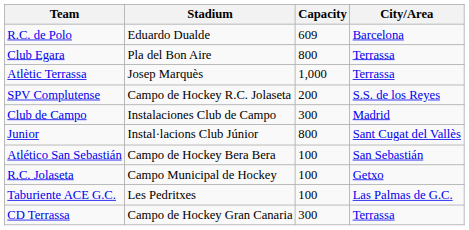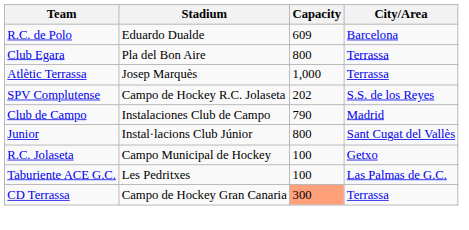 <table class="wikitable sortable">
 <tr>
 <th>Team</th>
 <th>Stadium</th>
 <th>Capacity</th>
 <th>City/Area</th>
 </tr>
 <tr>
 <td><a href='#'>R.C. de Polo</a></td>
 <td>Eduardo Dualde</td>
 <td>609</td>
 <td><a href='#'>Barcelona</a></td>
 </tr>
 <tr>
 <td><a href='#'>Club Egara</a></td>
 <td>Pla del Bon Aire</td>
 <td>800</td>
 <td><a href='#'>Terrassa</a></td>
 </tr>
 <tr>
 <td><a href='#'>Atlètic Terrassa</a></td>
 <td>Josep Marquès</td>
 <td>1,000</td>
 <td><a href='#'>Terrassa</a></td>
 </tr>
 <tr>
 <td><a href='#'>SPV Complutense</a></td>
 <td>Campo de Hockey R.C. Jolaseta</td>
-<td>200</td>
+<td>202</td>
 <td><a href='#'>S.S. de los Reyes</a></td>
 </tr>
 <tr>
 <td><a href='#'>Club de Campo</a></td>
 <td>Instalaciones Club de Campo</td>
-<td>300</td>
+<td>790</td>
 <td><a href='#'>Madrid</a></td>
 </tr>
 <tr>
 <td><a href='#'>Junior</a></td>
 <td>Instal·lacions Club Júnior</td>
 <td>800</td>
 <td><a href='#'>Sant Cugat del Vallès</a></td>
-</tr>
-<tr>
-<td><a href='#'>Atlético San Sebastián</a></td>
-<td>Campo de Hockey Bera Bera</td>
-<td>100</td>
-<td><a href='#'>San Sebastián</a></td>
 </tr>
 <tr>
 <td><a href='#'>R.C. Jolaseta</a></td>
 <td>Campo Municipal de Hockey</td>
 <td>100</td>
 <td><a href='#'>Getxo</a></td>
 </tr>
 <tr>
 <td><a href='#'>Taburiente ACE G.C.</a></td>
 <td>Les Pedritxes</td>
 <td>100</td>
 <td><a href='#'>Las Palmas de G.C.</a></td>
 </tr>
 <tr>
 <td><a href='#'>CD Terrassa</a></td>
 <td>Campo de Hockey Gran Canaria</td>
-<td>300</td>
+<td style="background: lightsalmon;">300</td>
 <td><a href='#'>Terrassa</a></td>
 </tr>
 </table>
